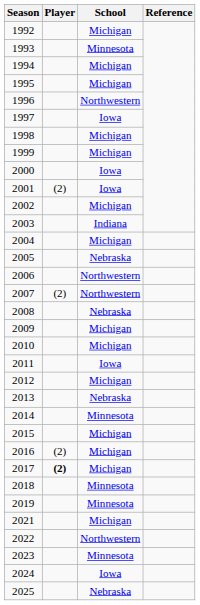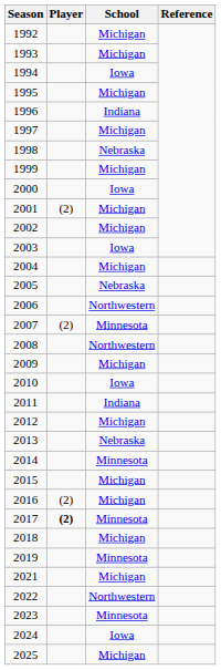 <table class="wikitable sortable">
 <tr>
 <th>Season</th>
 <th>Player</th>
 <th>School</th>
 <th class="unsortable">Reference</th>
 </tr>
 <tr align=center>
 <td>1992</td>
 <td></td>
 <td><a href='#'>Michigan</a></td>
 <td rowspan="12"></td>
 </tr>
 <tr align=center>
 <td>1993</td>
 <td></td>
-<td><a href='#'>Minnesota</a></td>
+<td><a href='#'>Michigan</a></td>
 </tr>
 <tr align=center>
 <td>1994</td>
 <td></td>
-<td><a href='#'>Michigan</a></td>
+<td><a href='#'>Iowa</a></td>
 </tr>
 <tr align=center>
 <td>1995</td>
 <td></td>
 <td><a href='#'>Michigan</a></td>
 </tr>
 <tr align=center>
 <td>1996</td>
 <td></td>
-<td><a href='#'>Northwestern</a></td>
+<td><a href='#'>Indiana</a></td>
 </tr>
 <tr align=center>
 <td>1997</td>
 <td></td>
-<td><a href='#'>Iowa</a></td>
+<td><a href='#'>Michigan</a></td>
 </tr>
 <tr align=center>
 <td>1998</td>
 <td></td>
-<td><a href='#'>Michigan</a></td>
+<td><a href='#'>Nebraska</a></td>
 </tr>
 <tr align=center>
 <td>1999</td>
 <td></td>
 <td><a href='#'>Michigan</a></td>
 </tr>
 <tr align=center>
 <td>2000</td>
 <td></td>
 <td><a href='#'>Iowa</a></td>
 </tr>
 <tr align=center>
 <td>2001</td>
 <td> (2)</td>
-<td><a href='#'>Iowa</a></td>
+<td><a href='#'>Michigan</a></td>
 </tr>
 <tr align=center>
 <td>2002</td>
 <td></td>
 <td><a href='#'>Michigan</a></td>
 </tr>
 <tr align=center>
 <td>2003</td>
 <td></td>
-<td><a href='#'>Indiana</a></td>
+<td><a href='#'>Iowa</a></td>
 </tr>
 <tr align=center>
 <td>2004</td>
 <td></td>
 <td><a href='#'>Michigan</a></td>
 <td style="text-align:center;"></td>
 </tr>
 <tr align=center>
 <td>2005</td>
 <td></td>
 <td><a href='#'>Nebraska</a></td>
 <td style="text-align:center;"></td>
 </tr>
 <tr align=center>
 <td>2006</td>
 <td></td>
 <td><a href='#'>Northwestern</a></td>
 <td style="text-align:center;"></td>
 </tr>
 <tr align=center>
 <td>2007</td>
 <td> (2)</td>
-<td><a href='#'>Northwestern</a></td>
+<td><a href='#'>Minnesota</a></td>
 <td style="text-align:center;"></td>
 </tr>
 <tr align=center>
 <td>2008</td>
 <td></td>
-<td><a href='#'>Nebraska</a></td>
+<td><a href='#'>Northwestern</a></td>
 <td style="text-align:center;"></td>
 </tr>
 <tr align=center>
 <td>2009</td>
 <td></td>
 <td><a href='#'>Michigan</a></td>
 <td style="text-align:center;"></td>
 </tr>
 <tr align=center>
 <td>2010</td>
 <td></td>
-<td><a href='#'>Michigan</a></td>
+<td><a href='#'>Iowa</a></td>
 <td style="text-align:center;"></td>
 </tr>
 <tr align=center>
 <td>2011</td>
 <td></td>
-<td><a href='#'>Iowa</a></td>
+<td><a href='#'>Indiana</a></td>
 <td style="text-align:center;"></td>
 </tr>
 <tr align=center>
 <td>2012</td>
 <td></td>
 <td><a href='#'>Michigan</a></td>
 <td style="text-align:center;"></td>
 </tr>
 <tr align=center>
 <td>2013</td>
 <td></td>
 <td><a href='#'>Nebraska</a></td>
 <td style="text-align:center;"></td>
 </tr>
 <tr align=center>
 <td>2014</td>
 <td></td>
 <td><a href='#'>Minnesota</a></td>
 <td style="text-align:center;"></td>
 </tr>
 <tr align=center>
 <td>2015</td>
 <td></td>
 <td><a href='#'>Michigan</a></td>
 <td style="text-align:center;"></td>
 </tr>
 <tr align=center>
 <td>2016</td>
 <td> (2)</td>
 <td><a href='#'>Michigan</a></td>
 <td style="text-align:center;"></td>
 </tr>
 <tr align=center>
 <td>2017</td>
 <td><strong> (2)</strong></td>
-<td><a href='#'>Michigan</a></td>
+<td><a href='#'>Minnesota</a></td>
 <td style="text-align:center;"></td>
 </tr>
 <tr align=center>
 <td>2018</td>
 <td></td>
-<td><a href='#'>Minnesota</a></td>
+<td><a href='#'>Michigan</a></td>
 <td style="text-align:center;"></td>
 </tr>
 <tr align=center>
 <td>2019</td>
 <td></td>
 <td><a href='#'>Minnesota</a></td>
 <td style="text-align:center;"></td>
 </tr>
 <tr align=center>
 <td>2021</td>
 <td></td>
 <td><a href='#'>Michigan</a></td>
 <td style="text-align:center;"></td>
 </tr>
 <tr align=center>
 <td>2022</td>
 <td></td>
 <td><a href='#'>Northwestern</a></td>
 <td style="text-align:center;"></td>
 </tr>
 <tr align=center>
 <td>2023</td>
 <td></td>
 <td><a href='#'>Minnesota</a></td>
 <td style="text-align:center;"></td>
 </tr>
 <tr align=center>
 <td>2024</td>
 <td></td>
 <td><a href='#'>Iowa</a></td>
 <td style="text-align:center;"></td>
 </tr>
 <tr align=center>
 <td>2025</td>
 <td></td>
-<td><a href='#'>Nebraska</a></td>
+<td><a href='#'>Michigan</a></td>
 <td style="text-align:center;"></td>
 </tr>
 </table>
